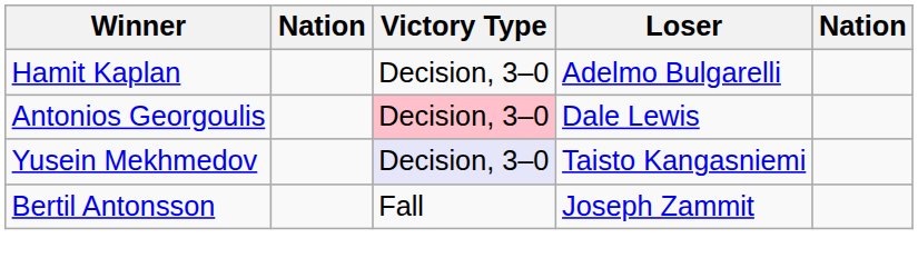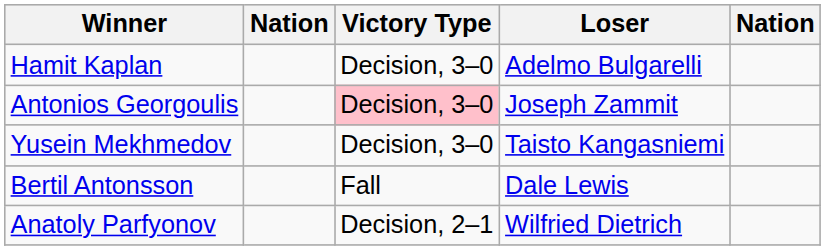 <table class="wikitable sortable" style="text-align:left;">
 <tr>
 <th>Winner</th>
 <th>Nation</th>
 <th>Victory Type</th>
 <th>Loser</th>
 <th>Nation</th>
 </tr>
 <tr>
 <td><a href='#'>Hamit Kaplan</a></td>
 <td></td>
 <td>Decision, 3–0</td>
 <td><a href='#'>Adelmo Bulgarelli</a></td>
 <td></td>
 </tr>
 <tr>
 <td><a href='#'>Antonios Georgoulis</a></td>
 <td></td>
 <td style="background: pink;">Decision, 3–0</td>
-<td><a href='#'>Dale Lewis</a></td>
+<td><a href='#'>Joseph Zammit</a></td>
 <td></td>
 </tr>
 <tr>
 <td><a href='#'>Yusein Mekhmedov</a></td>
 <td></td>
-<td style="background: lavender;">Decision, 3–0</td>
+<td>Decision, 3–0</td>
 <td><a href='#'>Taisto Kangasniemi</a></td>
 <td></td>
 </tr>
 <tr>
 <td><a href='#'>Bertil Antonsson</a></td>
 <td></td>
 <td>Fall</td>
-<td><a href='#'>Joseph Zammit</a></td>
+<td><a href='#'>Dale Lewis</a></td>
+<td></td>
+</tr>
+<tr>
+<td><a href='#'>Anatoly Parfyonov</a></td>
+<td></td>
+<td>Decision, 2–1</td>
+<td><a href='#'>Wilfried Dietrich</a></td>
 <td></td>
 </tr>
 </table>
